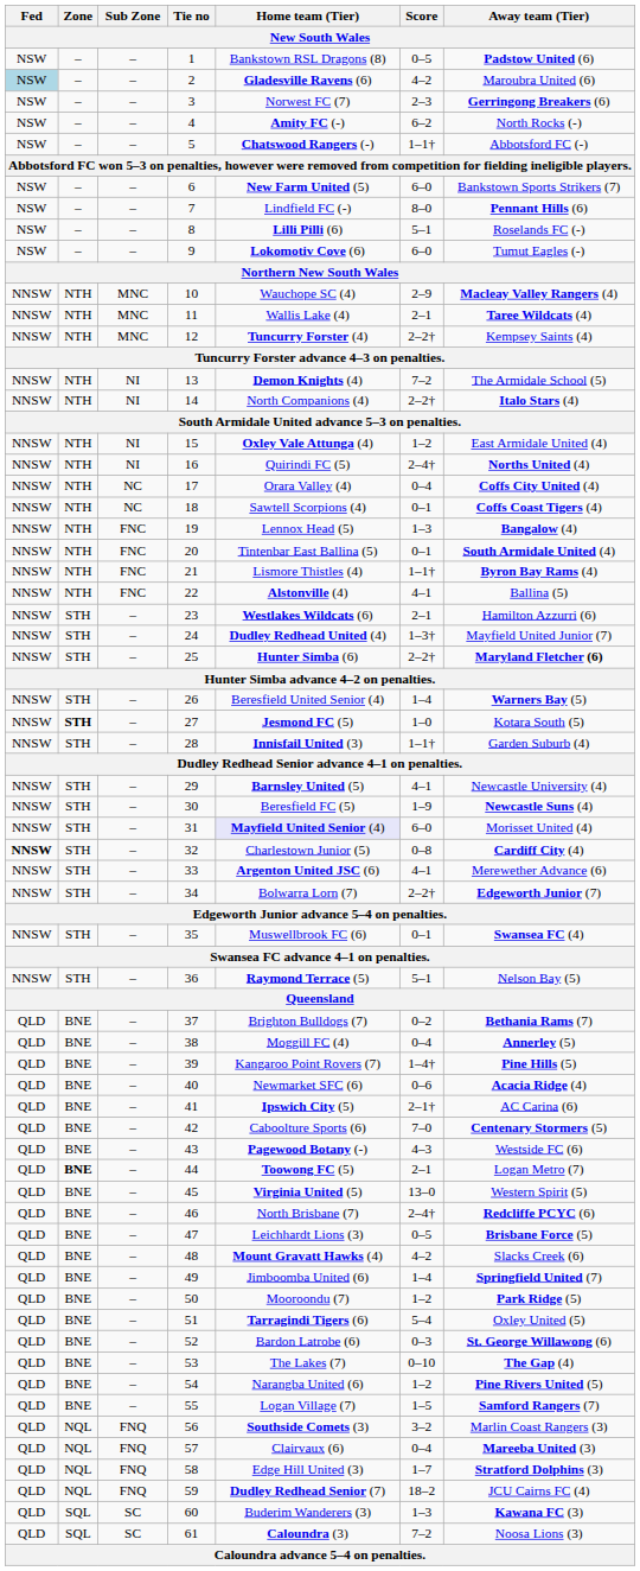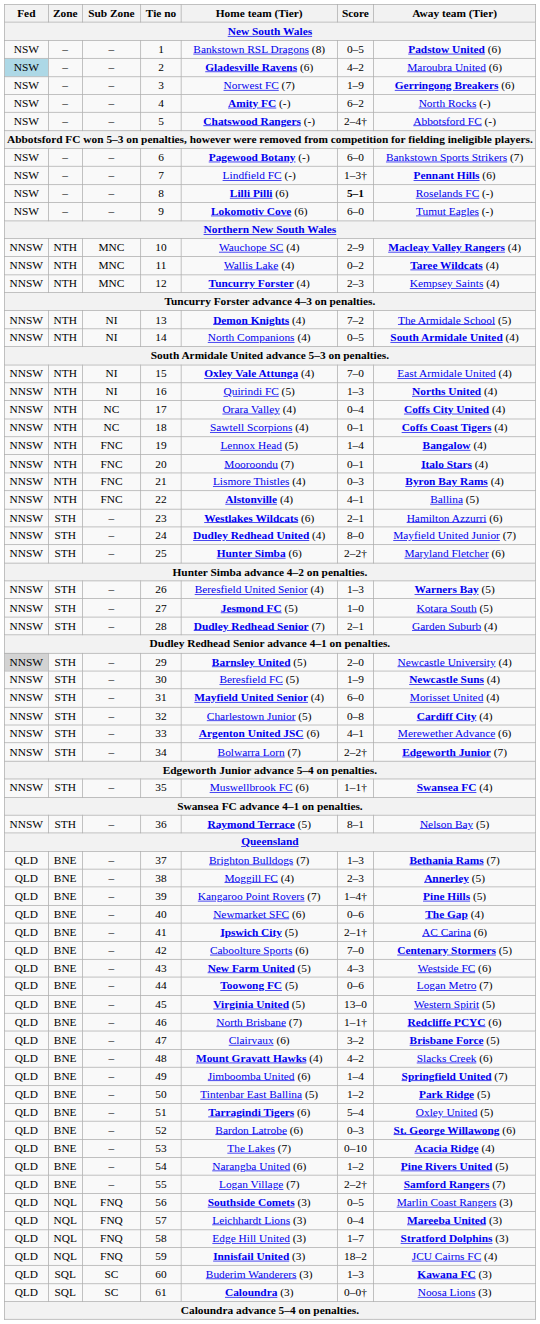 <table class="wikitable" style="text-align:center">
 <tr>
 <th>Fed</th>
 <th>Zone</th>
 <th>Sub Zone</th>
 <th>Tie no</th>
 <th>Home team (Tier)</th>
 <th>Score</th>
 <th>Away team (Tier)</th>
 </tr>
 <tr>
 <th colspan=7><a href='#'>New South Wales</a></th>
 </tr>
 <tr>
 <td>NSW</td>
 <td>–</td>
 <td>–</td>
 <td>1</td>
 <td><a href='#'>Bankstown RSL Dragons</a> (8)</td>
 <td>0–5</td>
 <td><strong><a href='#'>Padstow United</a></strong> (6)</td>
 </tr>
 <tr>
 <td style="background: lightblue;">NSW</td>
 <td>–</td>
 <td>–</td>
 <td>2</td>
 <td><strong><a href='#'>Gladesville Ravens</a></strong> (6)</td>
 <td>4–2</td>
 <td><a href='#'>Maroubra United</a> (6)</td>
 </tr>
 <tr>
 <td>NSW</td>
 <td>–</td>
 <td>–</td>
 <td>3</td>
 <td><a href='#'>Norwest FC</a> (7)</td>
-<td>2–3</td>
+<td>1–9</td>
 <td><strong><a href='#'>Gerringong Breakers</a></strong> (6)</td>
 </tr>
 <tr>
 <td>NSW</td>
 <td>–</td>
 <td>–</td>
 <td>4</td>
 <td><strong><a href='#'>Amity FC</a></strong> (-)</td>
 <td>6–2</td>
 <td><a href='#'>North Rocks</a> (-)</td>
 </tr>
 <tr>
 <td>NSW</td>
 <td>–</td>
 <td>–</td>
 <td>5</td>
 <td><strong><a href='#'>Chatswood Rangers</a></strong> (-)</td>
-<td>1–1†</td>
+<td>2–4†</td>
 <td><a href='#'>Abbotsford FC</a> (-)</td>
 </tr>
 <tr>
 <th colspan=7>Abbotsford FC won 5–3 on penalties, however were removed from competition for fielding ineligible players.</th>
 </tr>
 <tr>
 <td>NSW</td>
 <td>–</td>
 <td>–</td>
 <td>6</td>
-<td><strong><a href='#'>New Farm United</a></strong> (5)</td>
+<td><strong><a href='#'>Pagewood Botany</a></strong> (-)</td>
 <td>6–0</td>
 <td><a href='#'>Bankstown Sports Strikers</a> (7)</td>
 </tr>
 <tr>
 <td>NSW</td>
 <td>–</td>
 <td>–</td>
 <td>7</td>
 <td><a href='#'>Lindfield FC</a> (-)</td>
-<td>8–0</td>
+<td>1–3†</td>
 <td><strong><a href='#'>Pennant Hills</a></strong> (6)</td>
 </tr>
 <tr>
 <td>NSW</td>
 <td>–</td>
 <td>–</td>
 <td>8</td>
 <td><strong><a href='#'>Lilli Pilli</a></strong> (6)</td>
-<td>5–1</td>
+<td><strong>5–1</strong></td>
 <td><a href='#'>Roselands FC</a> (-)</td>
 </tr>
 <tr>
 <td>NSW</td>
 <td>–</td>
 <td>–</td>
 <td>9</td>
 <td><strong><a href='#'>Lokomotiv Cove</a></strong> (6)</td>
 <td>6–0</td>
 <td><a href='#'>Tumut Eagles</a> (-)</td>
 </tr>
 <tr>
 <th colspan=7><a href='#'>Northern New South Wales</a></th>
 </tr>
 <tr>
 <td>NNSW</td>
 <td>NTH</td>
 <td>MNC</td>
 <td>10</td>
 <td><a href='#'>Wauchope SC</a> (4)</td>
 <td>2–9</td>
 <td><strong><a href='#'>Macleay Valley Rangers</a></strong> (4)</td>
 </tr>
 <tr>
 <td>NNSW</td>
 <td>NTH</td>
 <td>MNC</td>
 <td>11</td>
 <td><a href='#'>Wallis Lake</a> (4)</td>
-<td>2–1</td>
+<td>0–2</td>
 <td><strong><a href='#'>Taree Wildcats</a></strong> (4)</td>
 </tr>
 <tr>
 <td>NNSW</td>
 <td>NTH</td>
 <td>MNC</td>
 <td>12</td>
 <td><strong><a href='#'>Tuncurry Forster</a></strong> (4)</td>
-<td>2–2†</td>
+<td>2–3</td>
 <td><a href='#'>Kempsey Saints</a> (4)</td>
 </tr>
 <tr>
 <th colspan=7>Tuncurry Forster advance 4–3 on penalties.</th>
 </tr>
 <tr>
 <td>NNSW</td>
 <td>NTH</td>
 <td>NI</td>
 <td>13</td>
 <td><strong><a href='#'>Demon Knights</a></strong> (4)</td>
 <td>7–2</td>
 <td><a href='#'>The Armidale School</a> (5)</td>
 </tr>
 <tr>
 <td>NNSW</td>
 <td>NTH</td>
 <td>NI</td>
 <td>14</td>
 <td><a href='#'>North Companions</a> (4)</td>
-<td>2–2†</td>
-<td><strong><a href='#'>Italo Stars</a></strong> (4)</td>
+<td>0–5</td>
+<td><strong><a href='#'>South Armidale United</a></strong> (4)</td>
 </tr>
 <tr>
 <th colspan=7>South Armidale United advance 5–3 on penalties.</th>
 </tr>
 <tr>
 <td>NNSW</td>
 <td>NTH</td>
 <td>NI</td>
 <td>15</td>
 <td><strong><a href='#'>Oxley Vale Attunga</a></strong> (4)</td>
-<td>1–2</td>
+<td>7–0</td>
 <td><a href='#'>East Armidale United</a> (4)</td>
 </tr>
 <tr>
 <td>NNSW</td>
 <td>NTH</td>
 <td>NI</td>
 <td>16</td>
 <td><a href='#'>Quirindi FC</a> (5)</td>
-<td>2–4†</td>
+<td>1–3</td>
 <td><strong><a href='#'>Norths United</a></strong> (4)</td>
 </tr>
 <tr>
 <td>NNSW</td>
 <td>NTH</td>
 <td>NC</td>
 <td>17</td>
 <td><a href='#'>Orara Valley</a> (4)</td>
 <td>0–4</td>
 <td><strong><a href='#'>Coffs City United</a></strong> (4)</td>
 </tr>
 <tr>
 <td>NNSW</td>
 <td>NTH</td>
 <td>NC</td>
 <td>18</td>
 <td><a href='#'>Sawtell Scorpions</a> (4)</td>
 <td>0–1</td>
 <td><strong><a href='#'>Coffs Coast Tigers</a></strong> (4)</td>
 </tr>
 <tr>
 <td>NNSW</td>
 <td>NTH</td>
 <td>FNC</td>
 <td>19</td>
 <td><a href='#'>Lennox Head</a> (5)</td>
-<td>1–3</td>
+<td>1–4</td>
 <td><strong><a href='#'>Bangalow</a></strong> (4)</td>
 </tr>
 <tr>
 <td>NNSW</td>
 <td>NTH</td>
 <td>FNC</td>
 <td>20</td>
-<td><a href='#'>Tintenbar East Ballina</a> (5)</td>
+<td><a href='#'>Mooroondu</a> (7)</td>
 <td>0–1</td>
-<td><strong><a href='#'>South Armidale United</a></strong> (4)</td>
+<td><strong><a href='#'>Italo Stars</a></strong> (4)</td>
 </tr>
 <tr>
 <td>NNSW</td>
 <td>NTH</td>
 <td>FNC</td>
 <td>21</td>
 <td><a href='#'>Lismore Thistles</a> (4)</td>
-<td>1–1†</td>
+<td>0–3</td>
 <td><strong><a href='#'>Byron Bay Rams</a></strong> (4)</td>
 </tr>
 <tr>
 <td>NNSW</td>
 <td>NTH</td>
 <td>FNC</td>
 <td>22</td>
 <td><strong><a href='#'>Alstonville</a></strong> (4)</td>
 <td>4–1</td>
 <td><a href='#'>Ballina</a> (5)</td>
 </tr>
 <tr>
 <td>NNSW</td>
 <td>STH</td>
 <td>–</td>
 <td>23</td>
 <td><strong><a href='#'>Westlakes Wildcats</a></strong> (6)</td>
 <td>2–1</td>
 <td><a href='#'>Hamilton Azzurri</a> (6)</td>
 </tr>
 <tr>
 <td>NNSW</td>
 <td>STH</td>
 <td>–</td>
 <td>24</td>
 <td><strong><a href='#'>Dudley Redhead United</a></strong> (4)</td>
-<td>1–3†</td>
+<td>8–0</td>
 <td><a href='#'>Mayfield United Junior</a> (7)</td>
 </tr>
 <tr>
 <td>NNSW</td>
 <td>STH</td>
 <td>–</td>
 <td>25</td>
 <td><strong><a href='#'>Hunter Simba</a></strong> (6)</td>
 <td>2–2†</td>
-<td><strong><a href='#'>Maryland Fletcher</a> (6)</strong></td>
+<td><a href='#'>Maryland Fletcher</a> (6)</td>
 </tr>
 <tr>
 <th colspan=7>Hunter Simba advance 4–2 on penalties.</th>
 </tr>
 <tr>
 <td>NNSW</td>
 <td>STH</td>
 <td>–</td>
 <td>26</td>
 <td><a href='#'>Beresfield United Senior</a> (4)</td>
-<td>1–4</td>
+<td>1–3</td>
 <td><strong><a href='#'>Warners Bay</a></strong> (5)</td>
 </tr>
 <tr>
 <td>NNSW</td>
-<td><strong>STH</strong></td>
+<td>STH</td>
 <td>–</td>
 <td>27</td>
 <td><strong><a href='#'>Jesmond FC</a></strong> (5)</td>
 <td>1–0</td>
 <td><a href='#'>Kotara South</a> (5)</td>
 </tr>
 <tr>
 <td>NNSW</td>
 <td>STH</td>
 <td>–</td>
 <td>28</td>
-<td><strong><a href='#'>Innisfail United</a></strong> (3)</td>
-<td>1–1†</td>
+<td><strong><a href='#'>Dudley Redhead Senior</a></strong> (7)</td>
+<td>2–1</td>
 <td><a href='#'>Garden Suburb</a> (4)</td>
 </tr>
 <tr>
 <th colspan=7>Dudley Redhead Senior advance 4–1 on penalties.</th>
 </tr>
 <tr>
-<td>NNSW</td>
+<td style="background: lightgrey;">NNSW</td>
 <td>STH</td>
 <td>–</td>
 <td>29</td>
 <td><strong><a href='#'>Barnsley United</a></strong> (5)</td>
-<td>4–1</td>
+<td>2–0</td>
 <td><a href='#'>Newcastle University</a> (4)</td>
 </tr>
 <tr>
 <td>NNSW</td>
 <td>STH</td>
 <td>–</td>
 <td>30</td>
 <td><a href='#'>Beresfield FC</a> (5)</td>
 <td>1–9</td>
 <td><strong><a href='#'>Newcastle Suns</a></strong> (4)</td>
 </tr>
 <tr>
 <td>NNSW</td>
 <td>STH</td>
 <td>–</td>
 <td>31</td>
-<td style="background: lavender;"><strong><a href='#'>Mayfield United Senior</a></strong> (4)</td>
+<td><strong><a href='#'>Mayfield United Senior</a></strong> (4)</td>
 <td>6–0</td>
 <td><a href='#'>Morisset United</a> (4)</td>
 </tr>
 <tr>
-<td><strong>NNSW</strong></td>
+<td>NNSW</td>
 <td>STH</td>
 <td>–</td>
 <td>32</td>
 <td><a href='#'>Charlestown Junior</a> (5)</td>
 <td>0–8</td>
 <td><strong><a href='#'>Cardiff City</a></strong> (4)</td>
 </tr>
 <tr>
 <td>NNSW</td>
 <td>STH</td>
 <td>–</td>
 <td>33</td>
 <td><strong><a href='#'>Argenton United JSC</a></strong> (6)</td>
 <td>4–1</td>
 <td><a href='#'>Merewether Advance</a> (6)</td>
 </tr>
 <tr>
 <td>NNSW</td>
 <td>STH</td>
 <td>–</td>
 <td>34</td>
 <td><a href='#'>Bolwarra Lorn</a> (7)</td>
 <td>2–2†</td>
 <td><strong><a href='#'>Edgeworth Junior</a></strong> (7)</td>
 </tr>
 <tr>
 <th colspan=7>Edgeworth Junior advance 5–4 on penalties.</th>
 </tr>
 <tr>
 <td>NNSW</td>
 <td>STH</td>
 <td>–</td>
 <td>35</td>
 <td><a href='#'>Muswellbrook FC</a> (6)</td>
-<td>0–1</td>
+<td>1–1†</td>
 <td><strong><a href='#'>Swansea FC</a></strong> (4)</td>
 </tr>
 <tr>
 <th colspan=7>Swansea FC advance 4–1 on penalties.</th>
 </tr>
 <tr>
 <td>NNSW</td>
 <td>STH</td>
 <td>–</td>
 <td>36</td>
 <td><strong><a href='#'>Raymond Terrace</a></strong> (5)</td>
-<td>5–1</td>
+<td>8–1</td>
 <td><a href='#'>Nelson Bay</a> (5)</td>
 </tr>
 <tr>
 <th colspan=7><a href='#'>Queensland</a></th>
 </tr>
 <tr>
 <td>QLD</td>
 <td>BNE</td>
 <td>–</td>
 <td>37</td>
 <td><a href='#'>Brighton Bulldogs</a> (7)</td>
-<td>0–2</td>
+<td>1–3</td>
 <td><strong><a href='#'>Bethania Rams</a></strong> (7)</td>
 </tr>
 <tr>
 <td>QLD</td>
 <td>BNE</td>
 <td>–</td>
 <td>38</td>
 <td><a href='#'>Moggill FC</a> (4)</td>
-<td>0–4</td>
+<td>2–3</td>
 <td><strong><a href='#'>Annerley</a></strong> (5)</td>
 </tr>
 <tr>
 <td>QLD</td>
 <td>BNE</td>
 <td>–</td>
 <td>39</td>
 <td><a href='#'>Kangaroo Point Rovers</a> (7)</td>
 <td>1–4†</td>
 <td><strong><a href='#'>Pine Hills</a></strong> (5)</td>
 </tr>
 <tr>
 <td>QLD</td>
 <td>BNE</td>
 <td>–</td>
 <td>40</td>
 <td><a href='#'>Newmarket SFC</a> (6)</td>
 <td>0–6</td>
-<td><strong><a href='#'>Acacia Ridge</a></strong> (4)</td>
+<td><strong><a href='#'>The Gap</a></strong> (4)</td>
 </tr>
 <tr>
 <td>QLD</td>
 <td>BNE</td>
 <td>–</td>
 <td>41</td>
 <td><strong><a href='#'>Ipswich City</a></strong> (5)</td>
 <td>2–1†</td>
 <td><a href='#'>AC Carina</a> (6)</td>
 </tr>
 <tr>
 <td>QLD</td>
 <td>BNE</td>
 <td>–</td>
 <td>42</td>
 <td><a href='#'>Caboolture Sports</a> (6)</td>
 <td>7–0</td>
 <td><strong><a href='#'>Centenary Stormers</a></strong> (5)</td>
 </tr>
 <tr>
 <td>QLD</td>
 <td>BNE</td>
 <td>–</td>
 <td>43</td>
-<td><strong><a href='#'>Pagewood Botany</a></strong> (-)</td>
+<td><strong><a href='#'>New Farm United</a></strong> (5)</td>
 <td>4–3</td>
 <td><a href='#'>Westside FC</a> (6)</td>
 </tr>
 <tr>
 <td>QLD</td>
-<td><strong>BNE</strong></td>
+<td>BNE</td>
 <td>–</td>
 <td>44</td>
 <td><strong><a href='#'>Toowong FC</a></strong> (5)</td>
-<td>2–1</td>
+<td>0–6</td>
 <td><a href='#'>Logan Metro</a> (7)</td>
 </tr>
 <tr>
 <td>QLD</td>
 <td>BNE</td>
 <td>–</td>
 <td>45</td>
 <td><strong><a href='#'>Virginia United</a></strong> (5)</td>
 <td>13–0</td>
 <td><a href='#'>Western Spirit</a> (5)</td>
 </tr>
 <tr>
 <td>QLD</td>
 <td>BNE</td>
 <td>–</td>
 <td>46</td>
 <td><a href='#'>North Brisbane</a> (7)</td>
-<td>2–4†</td>
+<td>1–1†</td>
 <td><strong><a href='#'>Redcliffe PCYC</a></strong> (6)</td>
 </tr>
 <tr>
 <td>QLD</td>
 <td>BNE</td>
 <td>–</td>
 <td>47</td>
-<td><a href='#'>Leichhardt Lions</a> (3)</td>
-<td>0–5</td>
+<td><a href='#'>Clairvaux</a> (6)</td>
+<td>3–2</td>
 <td><strong><a href='#'>Brisbane Force</a></strong> (5)</td>
 </tr>
 <tr>
 <td>QLD</td>
 <td>BNE</td>
 <td>–</td>
 <td>48</td>
 <td><strong><a href='#'>Mount Gravatt Hawks</a></strong> (4)</td>
 <td>4–2</td>
 <td><a href='#'>Slacks Creek</a> (6)</td>
 </tr>
 <tr>
 <td>QLD</td>
 <td>BNE</td>
 <td>–</td>
 <td>49</td>
 <td><a href='#'>Jimboomba United</a> (6)</td>
 <td>1–4</td>
 <td><strong><a href='#'>Springfield United</a></strong> (7)</td>
 </tr>
 <tr>
 <td>QLD</td>
 <td>BNE</td>
 <td>–</td>
 <td>50</td>
-<td><a href='#'>Mooroondu</a> (7)</td>
+<td><a href='#'>Tintenbar East Ballina</a> (5)</td>
 <td>1–2</td>
 <td><strong><a href='#'>Park Ridge</a></strong> (5)</td>
 </tr>
 <tr>
 <td>QLD</td>
 <td>BNE</td>
 <td>–</td>
 <td>51</td>
 <td><strong><a href='#'>Tarragindi Tigers</a></strong> (6)</td>
 <td>5–4</td>
 <td><a href='#'>Oxley United</a> (5)</td>
 </tr>
 <tr>
 <td>QLD</td>
 <td>BNE</td>
 <td>–</td>
 <td>52</td>
 <td><a href='#'>Bardon Latrobe</a> (6)</td>
 <td>0–3</td>
 <td><strong><a href='#'>St. George Willawong</a></strong> (6)</td>
 </tr>
 <tr>
 <td>QLD</td>
 <td>BNE</td>
 <td>–</td>
 <td>53</td>
 <td><a href='#'>The Lakes</a> (7)</td>
 <td>0–10</td>
-<td><strong><a href='#'>The Gap</a></strong> (4)</td>
+<td><strong><a href='#'>Acacia Ridge</a></strong> (4)</td>
 </tr>
 <tr>
 <td>QLD</td>
 <td>BNE</td>
 <td>–</td>
 <td>54</td>
 <td><a href='#'>Narangba United</a> (6)</td>
 <td>1–2</td>
 <td><strong><a href='#'>Pine Rivers United</a></strong> (5)</td>
 </tr>
 <tr>
 <td>QLD</td>
 <td>BNE</td>
 <td>–</td>
 <td>55</td>
 <td><a href='#'>Logan Village</a> (7)</td>
-<td>1–5</td>
+<td>2–2†</td>
 <td><strong><a href='#'>Samford Rangers</a></strong> (7)</td>
 </tr>
 <tr>
 <td>QLD</td>
 <td>NQL</td>
 <td>FNQ</td>
 <td>56</td>
 <td><strong><a href='#'>Southside Comets</a></strong> (3)</td>
-<td>3–2</td>
+<td>0–5</td>
 <td><a href='#'>Marlin Coast Rangers</a> (3)</td>
 </tr>
 <tr>
 <td>QLD</td>
 <td>NQL</td>
 <td>FNQ</td>
 <td>57</td>
-<td><a href='#'>Clairvaux</a> (6)</td>
+<td><a href='#'>Leichhardt Lions</a> (3)</td>
 <td>0–4</td>
 <td><strong><a href='#'>Mareeba United</a></strong> (3)</td>
 </tr>
 <tr>
 <td>QLD</td>
 <td>NQL</td>
 <td>FNQ</td>
 <td>58</td>
 <td><a href='#'>Edge Hill United</a> (3)</td>
 <td>1–7</td>
 <td><strong><a href='#'>Stratford Dolphins</a></strong> (3)</td>
 </tr>
 <tr>
 <td>QLD</td>
 <td>NQL</td>
 <td>FNQ</td>
 <td>59</td>
-<td><strong><a href='#'>Dudley Redhead Senior</a></strong> (7)</td>
+<td><strong><a href='#'>Innisfail United</a></strong> (3)</td>
 <td>18–2</td>
 <td><a href='#'>JCU Cairns FC</a> (4)</td>
 </tr>
 <tr>
 <td>QLD</td>
 <td>SQL</td>
 <td>SC</td>
 <td>60</td>
 <td><a href='#'>Buderim Wanderers</a> (3)</td>
 <td>1–3</td>
 <td><strong><a href='#'>Kawana FC</a></strong> (3)</td>
 </tr>
 <tr>
 <td>QLD</td>
 <td>SQL</td>
 <td>SC</td>
 <td>61</td>
 <td><strong><a href='#'>Caloundra</a></strong> (3)</td>
-<td>7–2</td>
+<td>0–0†</td>
 <td><a href='#'>Noosa Lions</a> (3)</td>
 </tr>
 <tr>
 <th colspan=7>Caloundra advance 5–4 on penalties.</th>
 </tr>
 </table>
